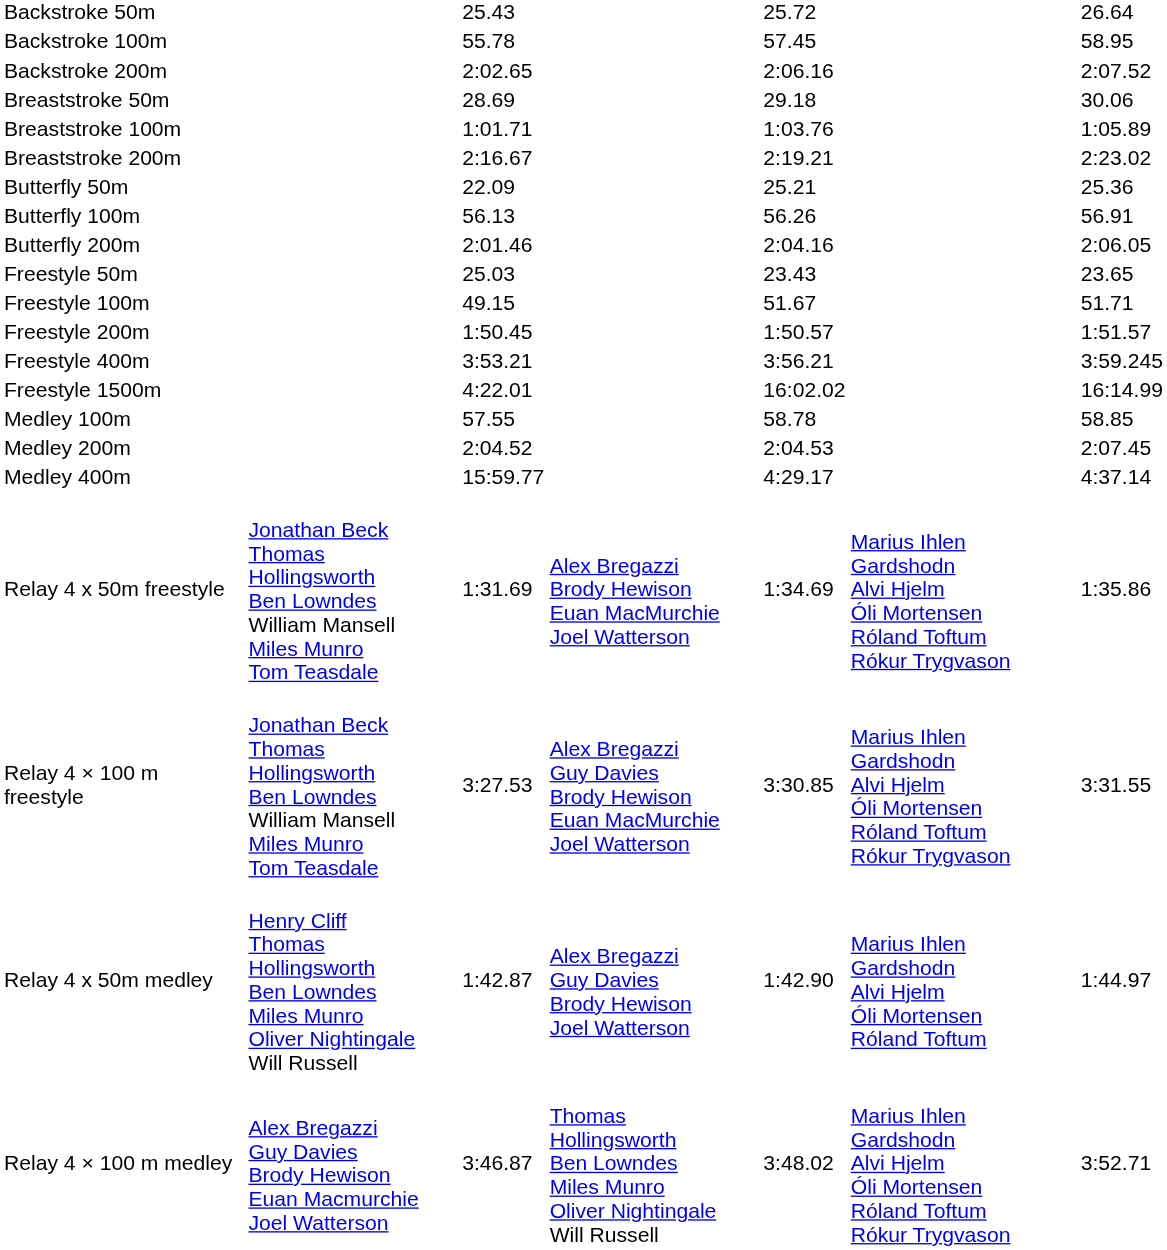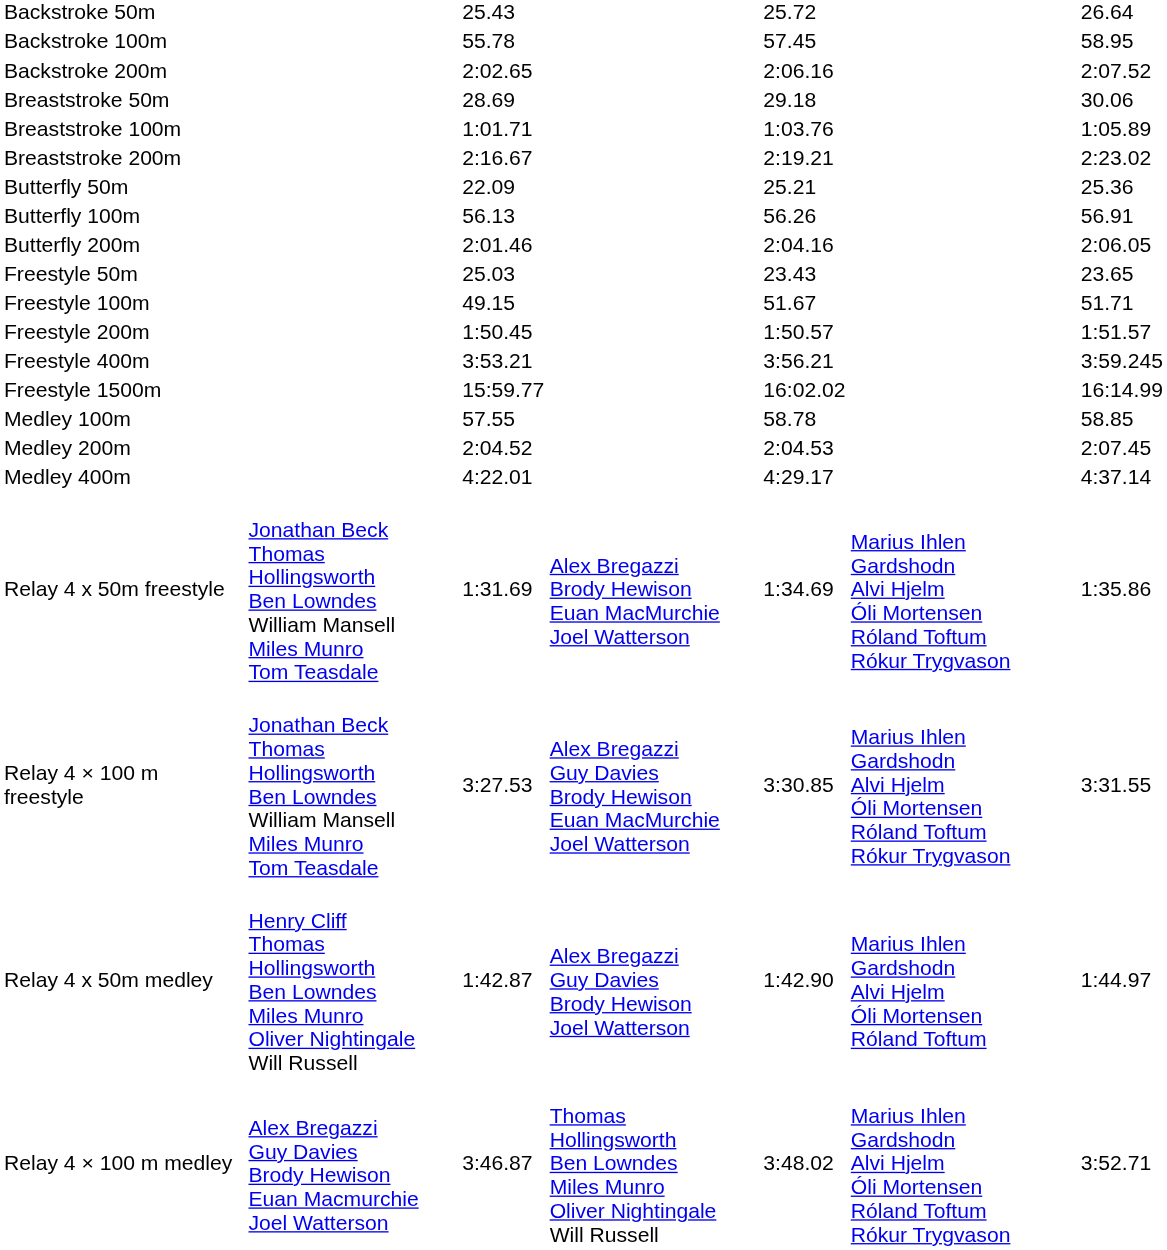 <table>
 <tr>
 <td>Backstroke 50m</td>
 <td></td>
 <td>25.43</td>
 <td></td>
 <td>25.72</td>
 <td></td>
 <td>26.64</td>
 </tr>
 <tr>
 <td>Backstroke 100m</td>
 <td></td>
 <td>55.78</td>
 <td></td>
 <td>57.45</td>
 <td></td>
 <td>58.95</td>
 </tr>
 <tr>
 <td>Backstroke 200m</td>
 <td></td>
 <td>2:02.65</td>
 <td></td>
 <td>2:06.16</td>
 <td></td>
 <td>2:07.52</td>
 </tr>
 <tr>
 <td>Breaststroke 50m</td>
 <td></td>
 <td>28.69</td>
 <td></td>
 <td>29.18</td>
 <td></td>
 <td>30.06</td>
 </tr>
 <tr>
 <td>Breaststroke 100m</td>
 <td></td>
 <td>1:01.71</td>
 <td></td>
 <td>1:03.76</td>
 <td></td>
 <td>1:05.89</td>
 </tr>
 <tr>
 <td>Breaststroke 200m</td>
 <td></td>
 <td>2:16.67</td>
 <td></td>
 <td>2:19.21</td>
 <td></td>
 <td>2:23.02</td>
 </tr>
 <tr>
 <td>Butterfly 50m</td>
 <td></td>
 <td>22.09</td>
 <td></td>
 <td>25.21</td>
 <td></td>
 <td>25.36</td>
 </tr>
 <tr>
 <td>Butterfly 100m</td>
 <td></td>
 <td>56.13</td>
 <td></td>
 <td>56.26</td>
 <td></td>
 <td>56.91</td>
 </tr>
 <tr>
 <td>Butterfly 200m</td>
 <td></td>
 <td>2:01.46</td>
 <td></td>
 <td>2:04.16</td>
 <td></td>
 <td>2:06.05</td>
 </tr>
 <tr>
 <td>Freestyle 50m</td>
 <td></td>
 <td>25.03</td>
 <td></td>
 <td>23.43</td>
 <td></td>
 <td>23.65</td>
 </tr>
 <tr>
 <td>Freestyle 100m</td>
 <td></td>
 <td>49.15</td>
 <td></td>
 <td>51.67</td>
 <td></td>
 <td>51.71</td>
 </tr>
 <tr>
 <td>Freestyle 200m</td>
 <td></td>
 <td>1:50.45</td>
 <td></td>
 <td>1:50.57</td>
 <td></td>
 <td>1:51.57</td>
 </tr>
 <tr>
 <td>Freestyle 400m</td>
 <td></td>
 <td>3:53.21</td>
 <td></td>
 <td>3:56.21</td>
 <td></td>
 <td>3:59.245</td>
 </tr>
 <tr>
 <td>Freestyle 1500m</td>
 <td></td>
-<td>4:22.01</td>
+<td>15:59.77</td>
 <td></td>
 <td>16:02.02</td>
 <td></td>
 <td>16:14.99</td>
 </tr>
 <tr>
 <td>Medley 100m</td>
 <td></td>
 <td>57.55</td>
 <td></td>
 <td>58.78</td>
 <td></td>
 <td>58.85</td>
 </tr>
 <tr>
 <td>Medley 200m</td>
 <td></td>
 <td>2:04.52</td>
 <td></td>
 <td>2:04.53</td>
 <td></td>
 <td>2:07.45</td>
 </tr>
 <tr>
 <td>Medley 400m</td>
 <td></td>
-<td>15:59.77</td>
+<td>4:22.01</td>
 <td></td>
 <td>4:29.17</td>
 <td></td>
 <td>4:37.14</td>
 </tr>
 <tr>
 <td>Relay 4 x 50m freestyle</td>
 <td><br><a href='#'>Jonathan Beck</a><br><a href='#'>Thomas Hollingsworth</a><br><a href='#'>Ben Lowndes</a><br>William Mansell<br><a href='#'>Miles Munro</a><br><a href='#'>Tom Teasdale</a></td>
 <td>1:31.69</td>
 <td><br><a href='#'>Alex Bregazzi</a><br><a href='#'>Brody Hewison</a><br><a href='#'>Euan MacMurchie</a><br><a href='#'>Joel Watterson</a></td>
 <td>1:34.69</td>
 <td><br><a href='#'>Marius Ihlen Gardshodn</a><br><a href='#'>Alvi Hjelm</a><br><a href='#'>Óli Mortensen</a><br><a href='#'>Róland Toftum</a><br><a href='#'>Rókur Trygvason</a></td>
 <td>1:35.86</td>
 </tr>
 <tr>
 <td>Relay 4 × 100 m freestyle</td>
 <td><br><a href='#'>Jonathan Beck</a><br><a href='#'>Thomas Hollingsworth</a><br><a href='#'>Ben Lowndes</a><br>William Mansell<br><a href='#'>Miles Munro</a><br><a href='#'>Tom Teasdale</a></td>
 <td>3:27.53</td>
 <td><br><a href='#'>Alex Bregazzi</a><br><a href='#'>Guy Davies</a><br><a href='#'>Brody Hewison</a><br><a href='#'>Euan MacMurchie</a><br><a href='#'>Joel Watterson</a></td>
 <td>3:30.85</td>
 <td><br><a href='#'>Marius Ihlen Gardshodn</a><br><a href='#'>Alvi Hjelm</a><br><a href='#'>Óli Mortensen</a><br><a href='#'>Róland Toftum</a><br><a href='#'>Rókur Trygvason</a></td>
 <td>3:31.55</td>
 </tr>
 <tr>
 <td>Relay 4 x 50m medley</td>
 <td><br><a href='#'>Henry Cliff</a><br><a href='#'>Thomas Hollingsworth</a><br><a href='#'>Ben Lowndes</a><br><a href='#'>Miles Munro</a><br><a href='#'>Oliver Nightingale</a><br>Will Russell</td>
 <td>1:42.87</td>
 <td><br><a href='#'>Alex Bregazzi</a><br><a href='#'>Guy Davies</a><br><a href='#'>Brody Hewison</a><br><a href='#'>Joel Watterson</a></td>
 <td>1:42.90</td>
 <td><br><a href='#'>Marius Ihlen Gardshodn</a><br><a href='#'>Alvi Hjelm</a><br><a href='#'>Óli Mortensen</a><br><a href='#'>Róland Toftum</a></td>
 <td>1:44.97</td>
 </tr>
 <tr>
 <td>Relay 4 × 100 m medley</td>
 <td><br><a href='#'>Alex Bregazzi</a><br><a href='#'>Guy Davies</a><br><a href='#'>Brody Hewison</a><br><a href='#'>Euan Macmurchie</a><br><a href='#'>Joel Watterson</a></td>
 <td>3:46.87</td>
 <td><br><a href='#'>Thomas Hollingsworth</a><br><a href='#'>Ben Lowndes</a><br><a href='#'>Miles Munro</a><br><a href='#'>Oliver Nightingale</a><br>Will Russell</td>
 <td>3:48.02</td>
 <td><br><a href='#'>Marius Ihlen Gardshodn</a><br><a href='#'>Alvi Hjelm</a><br><a href='#'>Óli Mortensen</a><br><a href='#'>Róland Toftum</a><br><a href='#'>Rókur Trygvason</a></td>
 <td>3:52.71</td>
 </tr>
 </table>
